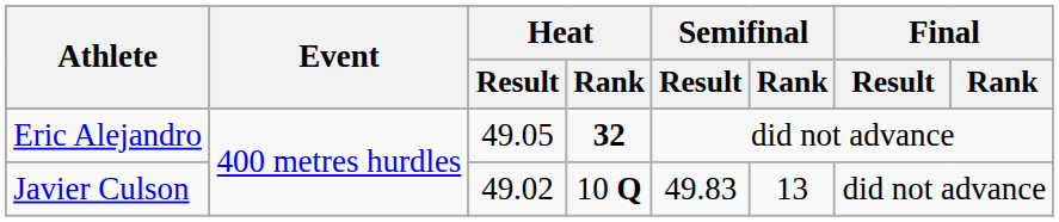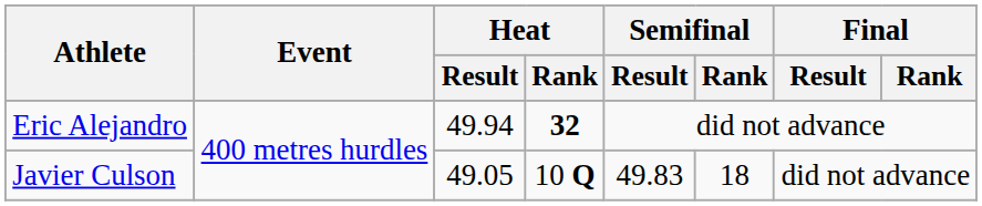 <table class="wikitable" style="font-size:90%">
 <tr>
 <th rowspan="2">Athlete</th>
 <th rowspan="2">Event</th>
 <th colspan="2">Heat</th>
 <th colspan="2">Semifinal</th>
 <th colspan="2">Final</th>
 </tr>
 <tr style="font-size:95%">
 <th>Result</th>
 <th>Rank</th>
 <th>Result</th>
 <th>Rank</th>
 <th>Result</th>
 <th>Rank</th>
 </tr>
 <tr style=text-align:center>
 <td style=text-align:left><a href='#'>Eric Alejandro</a></td>
 <td style=text-align:left rowspan=2><a href='#'>400 metres hurdles</a></td>
-<td>49.05</td>
+<td>49.94</td>
 <td><strong>32</strong></td>
 <td colspan=4>did not advance</td>
 </tr>
 <tr style=text-align:center>
 <td style=text-align:left><a href='#'>Javier Culson</a></td>
-<td>49.02</td>
+<td>49.05</td>
 <td>10 <strong>Q</strong></td>
 <td>49.83</td>
-<td>13</td>
+<td>18</td>
 <td colspan=2>did not advance</td>
 </tr>
 </table>
